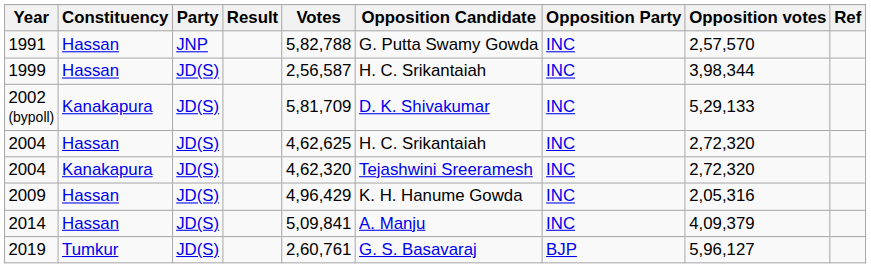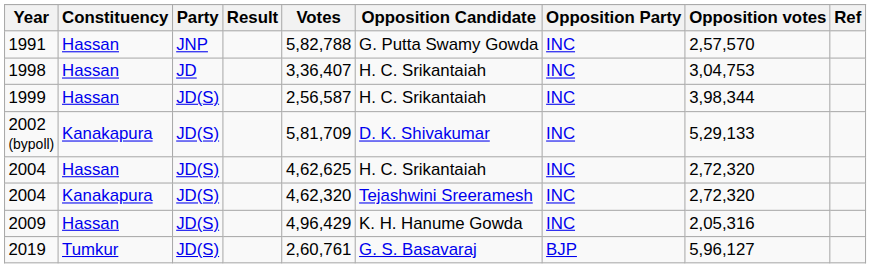 <table class="wikitable">
 <tr>
 </tr>
 <tr>
 <th>Year</th>
 <th>Constituency</th>
 <th>Party</th>
 <th>Result</th>
 <th>Votes</th>
 <th>Opposition Candidate</th>
 <th>Opposition Party</th>
 <th>Opposition votes</th>
 <th>Ref</th>
 </tr>
 <tr>
 <td>1991</td>
 <td><a href='#'>Hassan</a></td>
 <td><a href='#'>JNP</a></td>
 <td></td>
 <td>5,82,788</td>
 <td>G. Putta Swamy Gowda</td>
 <td><a href='#'>INC</a></td>
 <td>2,57,570</td>
+<td></td>
+</tr>
+<tr>
+<td>1998</td>
+<td><a href='#'>Hassan</a></td>
+<td><a href='#'>JD</a></td>
+<td></td>
+<td>3,36,407</td>
+<td>H. C. Srikantaiah</td>
+<td><a href='#'>INC</a></td>
+<td>3,04,753</td>
 <td></td>
 </tr>
 <tr>
 <td>1999</td>
 <td><a href='#'>Hassan</a></td>
 <td><a href='#'>JD(S)</a></td>
 <td></td>
 <td>2,56,587</td>
 <td>H. C. Srikantaiah</td>
 <td><a href='#'>INC</a></td>
 <td>3,98,344</td>
 <td></td>
 </tr>
 <tr>
 <td>2002 <br> <small>(bypoll)</small></td>
 <td><a href='#'>Kanakapura</a></td>
 <td><a href='#'>JD(S)</a></td>
 <td></td>
 <td>5,81,709</td>
 <td><a href='#'>D. K. Shivakumar</a></td>
 <td><a href='#'>INC</a></td>
 <td>5,29,133</td>
 <td></td>
 </tr>
 <tr>
 <td>2004</td>
 <td><a href='#'>Hassan</a></td>
 <td><a href='#'>JD(S)</a></td>
 <td></td>
 <td>4,62,625</td>
 <td>H. C. Srikantaiah</td>
 <td><a href='#'>INC</a></td>
 <td>2,72,320</td>
 <td></td>
 </tr>
 <tr>
 <td>2004</td>
 <td><a href='#'>Kanakapura</a></td>
 <td><a href='#'>JD(S)</a></td>
 <td></td>
 <td>4,62,320</td>
 <td><a href='#'>Tejashwini Sreeramesh</a></td>
 <td><a href='#'>INC</a></td>
 <td>2,72,320</td>
 <td></td>
 </tr>
 <tr>
 <td>2009</td>
 <td><a href='#'>Hassan</a></td>
 <td><a href='#'>JD(S)</a></td>
 <td></td>
 <td>4,96,429</td>
 <td>K. H. Hanume Gowda</td>
 <td><a href='#'>INC</a></td>
 <td>2,05,316</td>
 <td></td>
 </tr>
 <tr>
-<td>2014</td>
-<td><a href='#'>Hassan</a></td>
-<td><a href='#'>JD(S)</a></td>
-<td></td>
-<td>5,09,841</td>
-<td><a href='#'>A. Manju</a></td>
-<td><a href='#'>INC</a></td>
-<td>4,09,379</td>
-<td></td>
-</tr>
-<tr>
 <td>2019</td>
 <td><a href='#'>Tumkur</a></td>
 <td><a href='#'>JD(S)</a></td>
 <td></td>
 <td>2,60,761</td>
 <td><a href='#'>G. S. Basavaraj</a></td>
 <td><a href='#'>BJP</a></td>
 <td>5,96,127</td>
 <td></td>
 </tr>
 </table>
